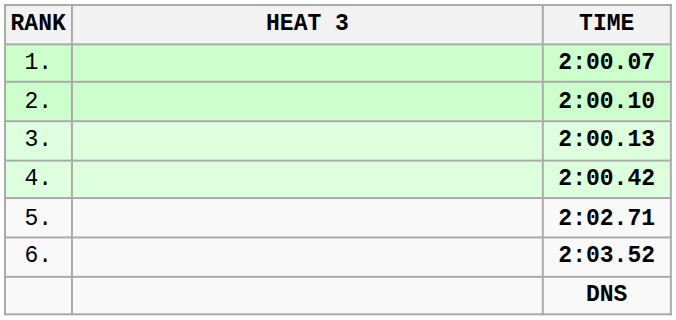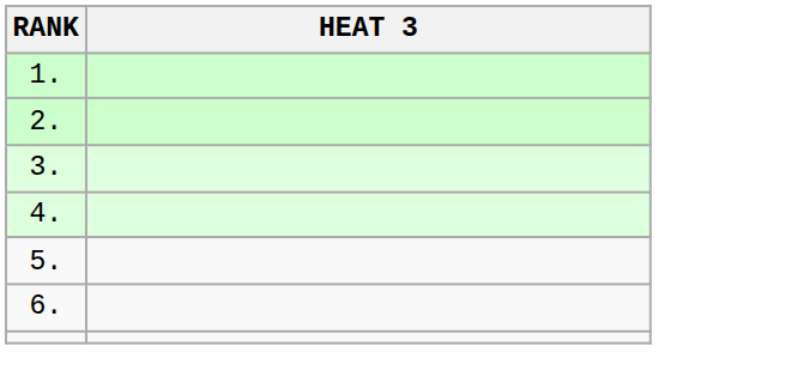 <table class="wikitable" style="border-collapse: collapse; font-size: 90%;">
 <tr>
 <th>RANK</th>
 <th style="width: 20em">HEAT 3</th>
-<th style="width: 5em">TIME</th>
 </tr>
 <tr style="background:#ccffcc;">
 <td align="center">1.</td>
 <td></td>
-<td align="center"><strong>2:00.07</strong></td>
 </tr>
 <tr style="background:#ccffcc;">
 <td align="center">2.</td>
 <td></td>
-<td align="center"><strong>2:00.10</strong></td>
 </tr>
 <tr style="background:#ddffdd;">
 <td align="center">3.</td>
 <td></td>
-<td align="center"><strong>2:00.13</strong></td>
 </tr>
 <tr style="background:#ddffdd;">
 <td align="center">4.</td>
 <td></td>
-<td align="center"><strong>2:00.42</strong></td>
 </tr>
 <tr>
 <td align="center">5.</td>
 <td></td>
-<td align="center"><strong>2:02.71</strong></td>
 </tr>
 <tr>
 <td align="center">6.</td>
 <td></td>
-<td align="center"><strong>2:03.52</strong></td>
 </tr>
 <tr>
 <td align="center"></td>
 <td></td>
-<td align="center"><strong>DNS</strong></td>
 </tr>
 </table>
